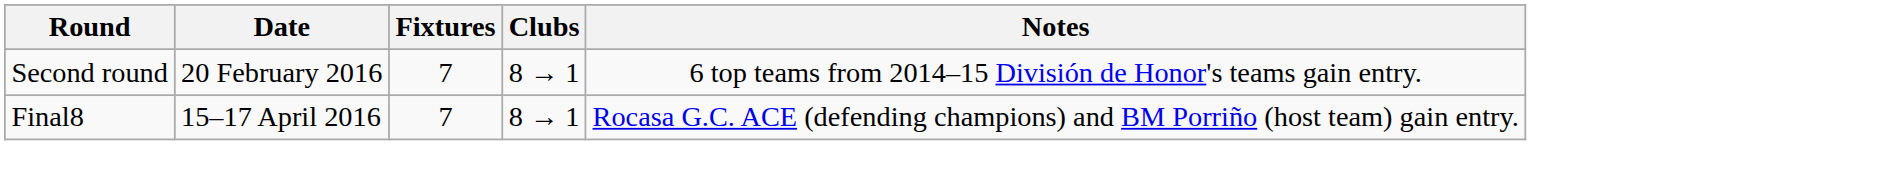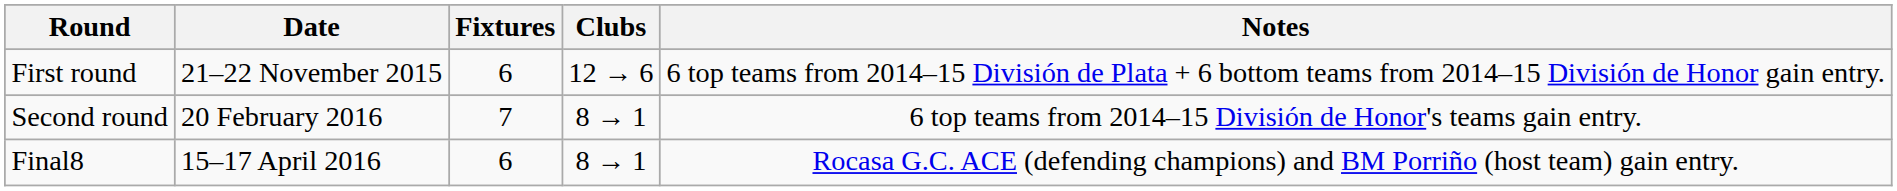 <table class="wikitable">
 <tr>
 <th>Round</th>
 <th>Date</th>
 <th>Fixtures</th>
 <th>Clubs</th>
 <th>Notes</th>
+</tr>
+<tr>
+<td>First round</td>
+<td>21–22 November 2015</td>
+<td align="center">6</td>
+<td align="center">12 → 6</td>
+<td align="center">6 top teams from 2014–15 <a href='#'>División de Plata</a> + 6 bottom teams from 2014–15 <a href='#'>División de Honor</a> gain entry.</td>
 </tr>
 <tr>
 <td>Second round</td>
 <td>20 February 2016</td>
 <td align="center">7</td>
 <td align="center">8 → 1</td>
 <td align="center">6 top teams from 2014–15 <a href='#'>División de Honor</a>'s teams gain entry.</td>
 </tr>
 <tr>
 <td>Final8</td>
 <td>15–17 April 2016</td>
-<td align="center">7</td>
+<td align="center">6</td>
 <td align="center">8 → 1</td>
 <td align="center"><a href='#'>Rocasa G.C. ACE</a> (defending champions) and <a href='#'>BM Porriño</a> (host team) gain entry.</td>
 </tr>
 </table>
